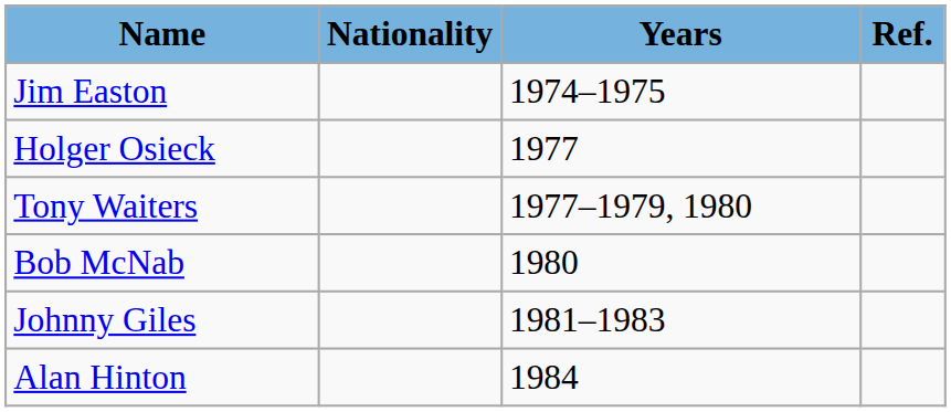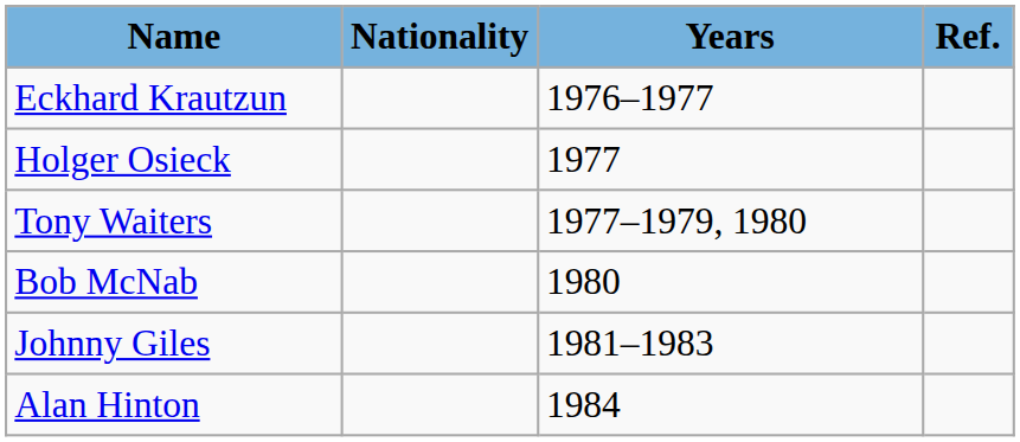 <table class="wikitable" style="text-align:left; font-size:95%;">
 <tr>
 <th style="background:#75b2dd; width:130px;"><span>Name</span></th>
 <th style="background:#75b2dd; width:60px;"><span>Nationality</span></th>
 <th style="background:#75b2dd; width:150px;"><span>Years</span></th>
 <th style="background:#75b2dd; width:30px;"><span>Ref.</span></th>
 </tr>
 <tr>
-<td><a href='#'>Jim Easton</a></td>
+<td><a href='#'>Eckhard Krautzun</a></td>
 <td></td>
-<td>1974–1975</td>
+<td>1976–1977</td>
 <td></td>
 </tr>
 <tr>
 <td><a href='#'>Holger Osieck</a></td>
 <td></td>
 <td>1977</td>
 <td></td>
 </tr>
 <tr>
 <td><a href='#'>Tony Waiters</a></td>
 <td></td>
 <td>1977–1979, 1980</td>
 <td></td>
 </tr>
 <tr>
 <td><a href='#'>Bob McNab</a></td>
 <td></td>
 <td>1980</td>
 <td></td>
 </tr>
 <tr>
 <td><a href='#'>Johnny Giles</a></td>
 <td></td>
 <td>1981–1983</td>
 <td></td>
 </tr>
 <tr>
 <td><a href='#'>Alan Hinton</a></td>
 <td></td>
 <td>1984</td>
 <td></td>
 </tr>
 </table>
